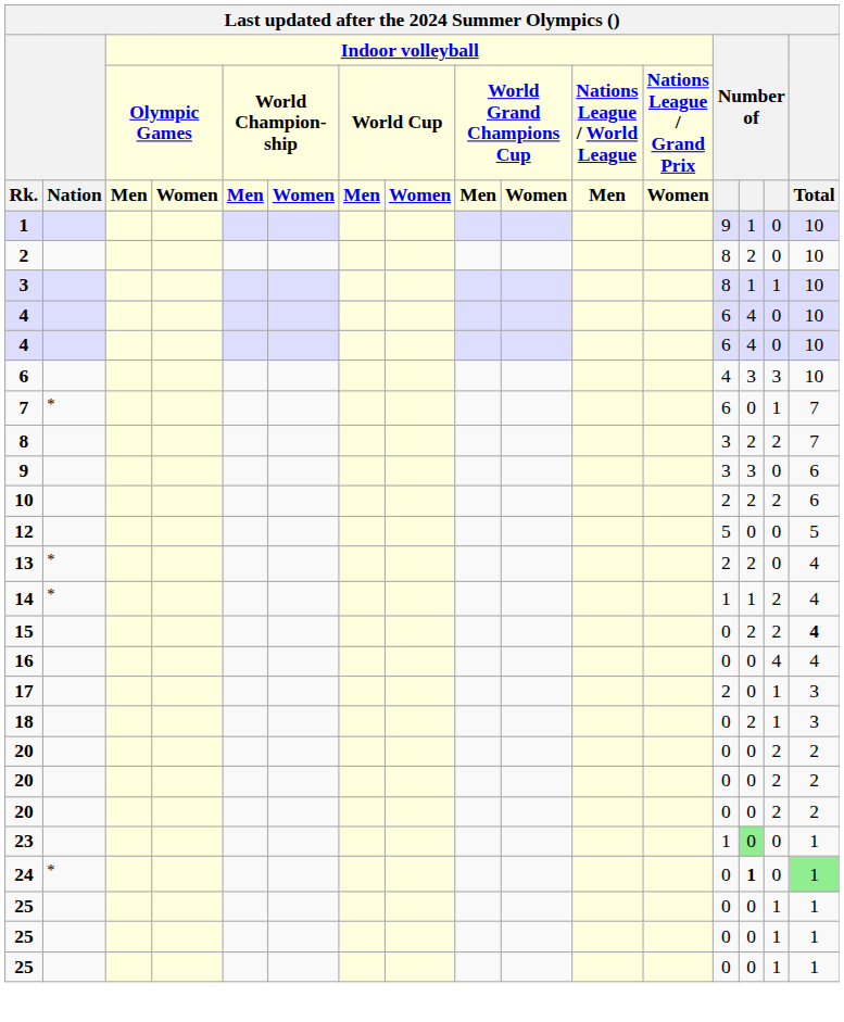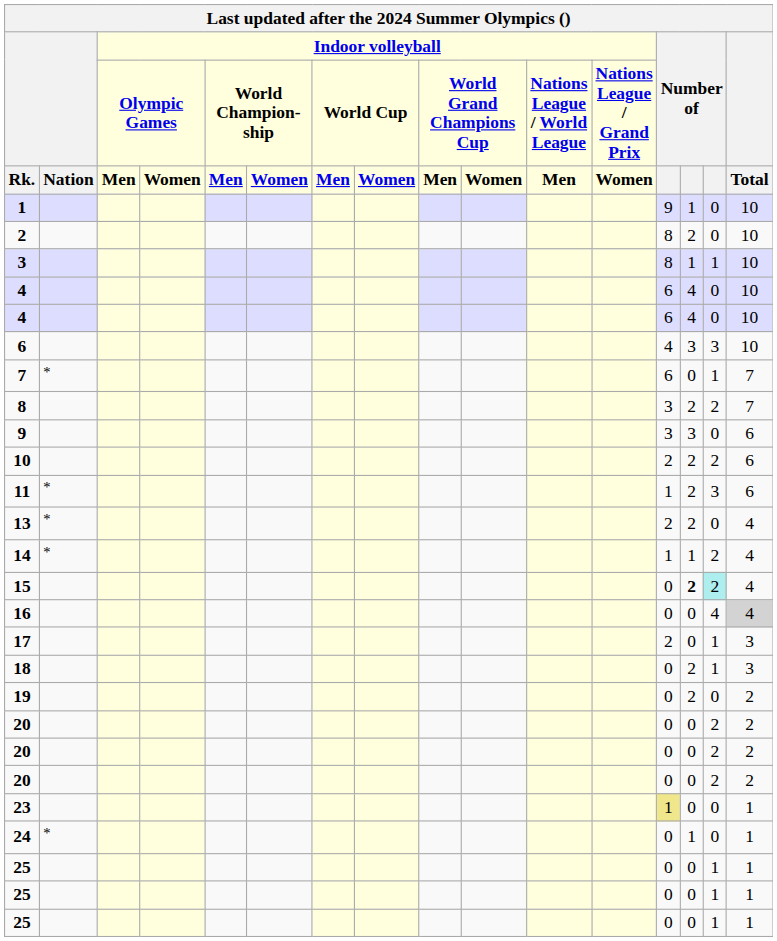 <table class="wikitable" style="margin-top:0em; text-align:center; font-size:100%;">
 <tr>
 <th colspan="16">Last updated after the 2024 Summer Olympics ()</th>
 </tr>
 <tr>
 <th rowspan="2" colspan="2"></th>
 <th colspan="10" style="background:#ffd;"><a href='#'>Indoor volleyball</a></th>
 <th rowspan="2" colspan="3">Number of</th>
 <th rowspan="2"></th>
 </tr>
 <tr>
 <th colspan="2" style="background:#ffd;"><a href='#'>Olympic Games</a></th>
 <th colspan="2" style="background:#ffd;">World Champion-<br>ship</th>
 <th colspan="2" style="background:#ffd;">World Cup</th>
 <th colspan="2" style="background:#ffd;"><a href='#'>World Grand Champions Cup</a></th>
 <th style="background:#ffd;"><a href='#'>Nations League</a> / <a href='#'>World League</a></th>
 <th style="background:#ffd;"><a href='#'>Nations League</a> / <a href='#'>Grand Prix</a></th>
 </tr>
 <tr>
 <th style="width:1em;">Rk.</th>
 <th>Nation</th>
 <th style="background:#ffd; width:1em;">Men</th>
 <th style="background:#ffd; width:1em;">Women</th>
 <th style="background:#ffd; width:1em;"><a href='#'>Men</a></th>
 <th style="background:#ffd; width:1em;"><a href='#'>Women</a></th>
 <th style="background:#ffd; width:1em;"><a href='#'>Men</a></th>
 <th style="background:#ffd; width:1em;"><a href='#'>Women</a></th>
 <th style="background:#ffd; width:1em;">Men</th>
 <th style="background:#ffd; width:1em;">Women</th>
 <th style="background:#ffd; width:1em;">Men</th>
 <th style="background:#ffd; width:1em;">Women</th>
 <th style="width:1em;"></th>
 <th style="width:1em;"></th>
 <th style="width:1em;"></th>
 <th style="width:1em;">Total</th>
 </tr>
 <tr style="background: #ddf;">
 <td><strong>1</strong></td>
 <td style="text-align:left;"></td>
 <td style="background:#ffd;"></td>
 <td style="background:#ffd;"></td>
 <td></td>
 <td></td>
 <td style="background:#ffd;"></td>
 <td style="background:#ffd;"></td>
 <td></td>
 <td></td>
 <td style="background:#ffd;"></td>
 <td style="background:#ffd;"></td>
 <td>9</td>
 <td>1</td>
 <td>0</td>
 <td>10</td>
 </tr>
 <tr>
 <td><strong>2</strong></td>
 <td style="text-align:left;"></td>
 <td style="background:#ffd;"></td>
 <td style="background:#ffd;"></td>
 <td></td>
 <td></td>
 <td style="background:#ffd;"></td>
 <td style="background:#ffd;"></td>
 <td></td>
 <td></td>
 <td style="background:#ffd;"></td>
 <td style="background:#ffd;"></td>
 <td>8</td>
 <td>2</td>
 <td>0</td>
 <td>10</td>
 </tr>
 <tr style="background: #ddf;">
 <td><strong>3</strong></td>
 <td style="text-align:left;"></td>
 <td style="background:#ffd;"></td>
 <td style="background:#ffd;"></td>
 <td></td>
 <td></td>
 <td style="background:#ffd;"></td>
 <td style="background:#ffd;"></td>
 <td></td>
 <td></td>
 <td style="background:#ffd;"></td>
 <td style="background:#ffd;"></td>
 <td>8</td>
 <td>1</td>
 <td>1</td>
 <td>10</td>
 </tr>
 <tr style="background: #ddf;">
 <td><strong>4</strong></td>
 <td style="text-align:left;"></td>
 <td style="background:#ffd;"></td>
 <td style="background:#ffd;"></td>
 <td></td>
 <td></td>
 <td style="background:#ffd;"></td>
 <td style="background:#ffd;"></td>
 <td></td>
 <td></td>
 <td style="background:#ffd;"></td>
 <td style="background:#ffd;"></td>
 <td>6</td>
 <td>4</td>
 <td>0</td>
 <td>10</td>
 </tr>
 <tr style="background: #ddf;">
 <td><strong>4</strong></td>
 <td style="text-align:left;"></td>
 <td style="background:#ffd;"></td>
 <td style="background:#ffd;"></td>
 <td></td>
 <td></td>
 <td style="background:#ffd;"></td>
 <td style="background:#ffd;"></td>
 <td></td>
 <td></td>
 <td style="background:#ffd;"></td>
 <td style="background:#ffd;"></td>
 <td>6</td>
 <td>4</td>
 <td>0</td>
 <td>10</td>
 </tr>
 <tr>
 <td><strong>6</strong></td>
 <td style="text-align:left;"></td>
 <td style="background:#ffd;"></td>
 <td style="background:#ffd;"></td>
 <td></td>
 <td></td>
 <td style="background:#ffd;"></td>
 <td style="background:#ffd;"></td>
 <td></td>
 <td></td>
 <td style="background:#ffd;"></td>
 <td style="background:#ffd;"></td>
 <td>4</td>
 <td>3</td>
 <td>3</td>
 <td>10</td>
 </tr>
 <tr>
 <td><strong>7</strong></td>
 <td style="text-align:left;"><em></em><sup>*</sup></td>
 <td style="background:#ffd;"></td>
 <td style="background:#ffd;"></td>
 <td></td>
 <td></td>
 <td style="background:#ffd;"></td>
 <td style="background:#ffd;"></td>
 <td></td>
 <td></td>
 <td style="background:#ffd;"></td>
 <td style="background:#ffd;"></td>
 <td>6</td>
 <td>0</td>
 <td>1</td>
 <td>7</td>
 </tr>
 <tr>
 <td><strong>8</strong></td>
 <td style="text-align:left;"></td>
 <td style="background:#ffd;"></td>
 <td style="background:#ffd;"></td>
 <td></td>
 <td></td>
 <td style="background:#ffd;"></td>
 <td style="background:#ffd;"></td>
 <td></td>
 <td></td>
 <td style="background:#ffd;"></td>
 <td style="background:#ffd;"></td>
 <td>3</td>
 <td>2</td>
 <td>2</td>
 <td>7</td>
 </tr>
 <tr>
 <td><strong>9</strong></td>
 <td style="text-align:left;"></td>
 <td style="background:#ffd;"></td>
 <td style="background:#ffd;"></td>
 <td></td>
 <td></td>
 <td style="background:#ffd;"></td>
 <td style="background:#ffd;"></td>
 <td></td>
 <td></td>
 <td style="background:#ffd;"></td>
 <td style="background:#ffd;"></td>
 <td>3</td>
 <td>3</td>
 <td>0</td>
 <td>6</td>
 </tr>
 <tr>
 <td><strong>10</strong></td>
 <td style="text-align:left;"></td>
 <td style="background:#ffd;"></td>
 <td style="background:#ffd;"></td>
 <td></td>
 <td></td>
 <td style="background:#ffd;"></td>
 <td style="background:#ffd;"></td>
 <td></td>
 <td></td>
 <td style="background:#ffd;"></td>
 <td style="background:#ffd;"></td>
 <td>2</td>
 <td>2</td>
 <td>2</td>
 <td>6</td>
 </tr>
 <tr>
-<td><strong>12</strong></td>
-<td style="text-align:left;"></td>
+<td><strong>11</strong></td>
+<td style="text-align:left;"><em></em><sup>*</sup></td>
 <td style="background:#ffd;"></td>
 <td style="background:#ffd;"></td>
 <td></td>
 <td></td>
 <td style="background:#ffd;"></td>
 <td style="background:#ffd;"></td>
 <td></td>
 <td></td>
 <td style="background:#ffd;"></td>
 <td style="background:#ffd;"></td>
-<td>5</td>
-<td>0</td>
-<td>0</td>
-<td>5</td>
+<td>1</td>
+<td>2</td>
+<td>3</td>
+<td>6</td>
 </tr>
 <tr>
 <td><strong>13</strong></td>
 <td style="text-align:left;"><em></em><sup>*</sup></td>
 <td style="background:#ffd;"></td>
 <td style="background:#ffd;"></td>
 <td></td>
 <td></td>
 <td style="background:#ffd;"></td>
 <td style="background:#ffd;"></td>
 <td></td>
 <td></td>
 <td style="background:#ffd;"></td>
 <td style="background:#ffd;"></td>
 <td>2</td>
 <td>2</td>
 <td>0</td>
 <td>4</td>
 </tr>
 <tr>
 <td><strong>14</strong></td>
 <td style="text-align:left;"><em></em><sup>*</sup></td>
 <td style="background:#ffd;"></td>
 <td style="background:#ffd;"></td>
 <td></td>
 <td></td>
 <td style="background:#ffd;"></td>
 <td style="background:#ffd;"></td>
 <td></td>
 <td></td>
 <td style="background:#ffd;"></td>
 <td style="background:#ffd;"></td>
 <td>1</td>
 <td>1</td>
 <td>2</td>
 <td>4</td>
 </tr>
 <tr>
 <td><strong>15</strong></td>
 <td style="text-align:left;"></td>
 <td style="background:#ffd;"></td>
 <td style="background:#ffd;"></td>
 <td></td>
 <td></td>
 <td style="background:#ffd;"></td>
 <td style="background:#ffd;"></td>
 <td></td>
 <td></td>
 <td style="background:#ffd;"></td>
 <td style="background:#ffd;"></td>
 <td>0</td>
-<td>2</td>
-<td>2</td>
-<td><strong>4</strong></td>
+<td><strong>2</strong></td>
+<td style="background: paleturquoise;">2</td>
+<td>4</td>
 </tr>
 <tr>
 <td><strong>16</strong></td>
 <td style="text-align:left;"></td>
 <td style="background:#ffd;"></td>
 <td style="background:#ffd;"></td>
 <td></td>
 <td></td>
 <td style="background:#ffd;"></td>
 <td style="background:#ffd;"></td>
 <td></td>
 <td></td>
 <td style="background:#ffd;"></td>
 <td style="background:#ffd;"></td>
 <td>0</td>
 <td>0</td>
 <td>4</td>
-<td>4</td>
+<td style="background: lightgrey;">4</td>
 </tr>
 <tr>
 <td><strong>17</strong></td>
 <td style="text-align:left;"></td>
 <td style="background:#ffd;"></td>
 <td style="background:#ffd;"></td>
 <td></td>
 <td></td>
 <td style="background:#ffd;"></td>
 <td style="background:#ffd;"></td>
 <td></td>
 <td></td>
 <td style="background:#ffd;"></td>
 <td style="background:#ffd;"></td>
 <td>2</td>
 <td>0</td>
 <td>1</td>
 <td>3</td>
 </tr>
 <tr>
 <td><strong>18</strong></td>
 <td style="text-align:left;"></td>
 <td style="background:#ffd;"></td>
 <td style="background:#ffd;"></td>
 <td></td>
 <td></td>
 <td style="background:#ffd;"></td>
 <td style="background:#ffd;"></td>
 <td></td>
 <td></td>
 <td style="background:#ffd;"></td>
 <td style="background:#ffd;"></td>
 <td>0</td>
 <td>2</td>
 <td>1</td>
 <td>3</td>
+</tr>
+<tr>
+<td><strong>19</strong></td>
+<td style="text-align:left;"></td>
+<td style="background:#ffd;"></td>
+<td style="background:#ffd;"></td>
+<td></td>
+<td></td>
+<td style="background:#ffd;"></td>
+<td style="background:#ffd;"></td>
+<td></td>
+<td></td>
+<td style="background:#ffd;"></td>
+<td style="background:#ffd;"></td>
+<td>0</td>
+<td>2</td>
+<td>0</td>
+<td>2</td>
 </tr>
 <tr>
 <td><strong>20</strong></td>
 <td style="text-align:left;"></td>
 <td style="background:#ffd;"></td>
 <td style="background:#ffd;"></td>
 <td></td>
 <td></td>
 <td style="background:#ffd;"></td>
 <td style="background:#ffd;"></td>
 <td></td>
 <td></td>
 <td style="background:#ffd;"></td>
 <td style="background:#ffd;"></td>
 <td>0</td>
 <td>0</td>
 <td>2</td>
 <td>2</td>
 </tr>
 <tr>
 <td><strong>20</strong></td>
 <td style="text-align:left;"></td>
 <td style="background:#ffd;"></td>
 <td style="background:#ffd;"></td>
 <td></td>
 <td></td>
 <td style="background:#ffd;"></td>
 <td style="background:#ffd;"></td>
 <td></td>
 <td></td>
 <td style="background:#ffd;"></td>
 <td style="background:#ffd;"></td>
 <td>0</td>
 <td>0</td>
 <td>2</td>
 <td>2</td>
 </tr>
 <tr>
 <td><strong>20</strong></td>
 <td style="text-align:left;"></td>
 <td style="background:#ffd;"></td>
 <td style="background:#ffd;"></td>
 <td></td>
 <td></td>
 <td style="background:#ffd;"></td>
 <td style="background:#ffd;"></td>
 <td></td>
 <td></td>
 <td style="background:#ffd;"></td>
 <td style="background:#ffd;"></td>
 <td>0</td>
 <td>0</td>
 <td>2</td>
 <td>2</td>
 </tr>
 <tr>
 <td><strong>23</strong></td>
 <td style="text-align:left;"></td>
 <td style="background:#ffd;"></td>
 <td style="background:#ffd;"></td>
 <td></td>
 <td></td>
 <td style="background:#ffd;"></td>
 <td style="background:#ffd;"></td>
 <td></td>
 <td></td>
 <td style="background:#ffd;"></td>
 <td style="background:#ffd;"></td>
-<td>1</td>
-<td style="background: lightgreen;">0</td>
+<td style="background: khaki;">1</td>
+<td>0</td>
 <td>0</td>
 <td>1</td>
 </tr>
 <tr>
 <td><strong>24</strong></td>
 <td style="text-align:left;"><em></em><sup>*</sup></td>
 <td style="background:#ffd;"></td>
 <td style="background:#ffd;"></td>
 <td></td>
 <td></td>
 <td style="background:#ffd;"></td>
 <td style="background:#ffd;"></td>
 <td></td>
 <td></td>
 <td style="background:#ffd;"></td>
 <td style="background:#ffd;"></td>
 <td>0</td>
-<td><strong>1</strong></td>
+<td>1</td>
 <td>0</td>
-<td style="background: lightgreen;">1</td>
+<td>1</td>
 </tr>
 <tr>
 <td><strong>25</strong></td>
 <td style="text-align:left;"></td>
 <td style="background:#ffd;"></td>
 <td style="background:#ffd;"></td>
 <td></td>
 <td></td>
 <td style="background:#ffd;"></td>
 <td style="background:#ffd;"></td>
 <td></td>
 <td></td>
 <td style="background:#ffd;"></td>
 <td style="background:#ffd;"></td>
 <td>0</td>
 <td>0</td>
 <td>1</td>
 <td>1</td>
 </tr>
 <tr>
 <td><strong>25</strong></td>
 <td style="text-align:left;"></td>
 <td style="background:#ffd;"></td>
 <td style="background:#ffd;"></td>
 <td></td>
 <td></td>
 <td style="background:#ffd;"></td>
 <td style="background:#ffd;"></td>
 <td></td>
 <td></td>
 <td style="background:#ffd;"></td>
 <td style="background:#ffd;"></td>
 <td>0</td>
 <td>0</td>
 <td>1</td>
 <td>1</td>
 </tr>
 <tr>
 <td><strong>25</strong></td>
 <td style="text-align:left;"></td>
 <td style="background:#ffd;"></td>
 <td style="background:#ffd;"></td>
 <td></td>
 <td></td>
 <td style="background:#ffd;"></td>
 <td style="background:#ffd;"></td>
 <td></td>
 <td></td>
 <td style="background:#ffd;"></td>
 <td style="background:#ffd;"></td>
 <td>0</td>
 <td>0</td>
 <td>1</td>
 <td>1</td>
 </tr>
 </table>
